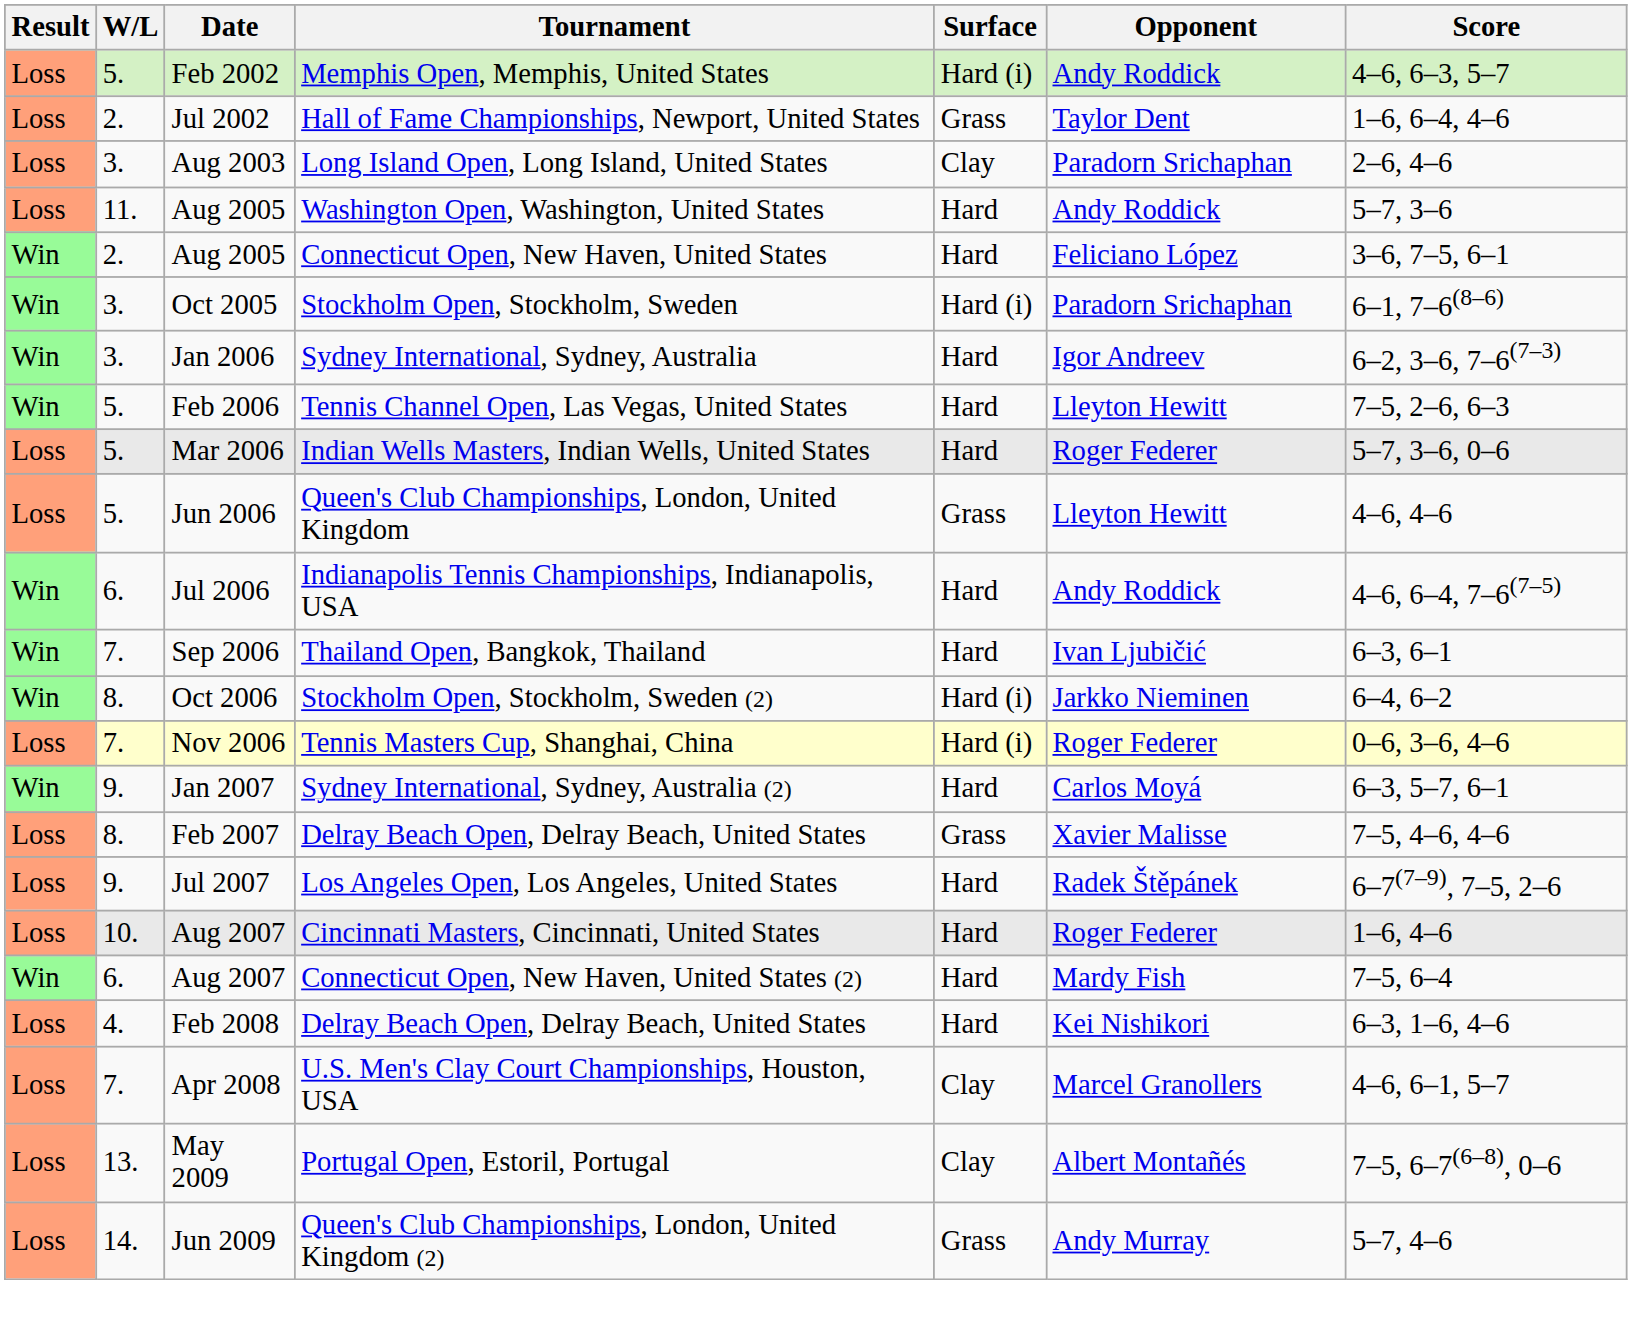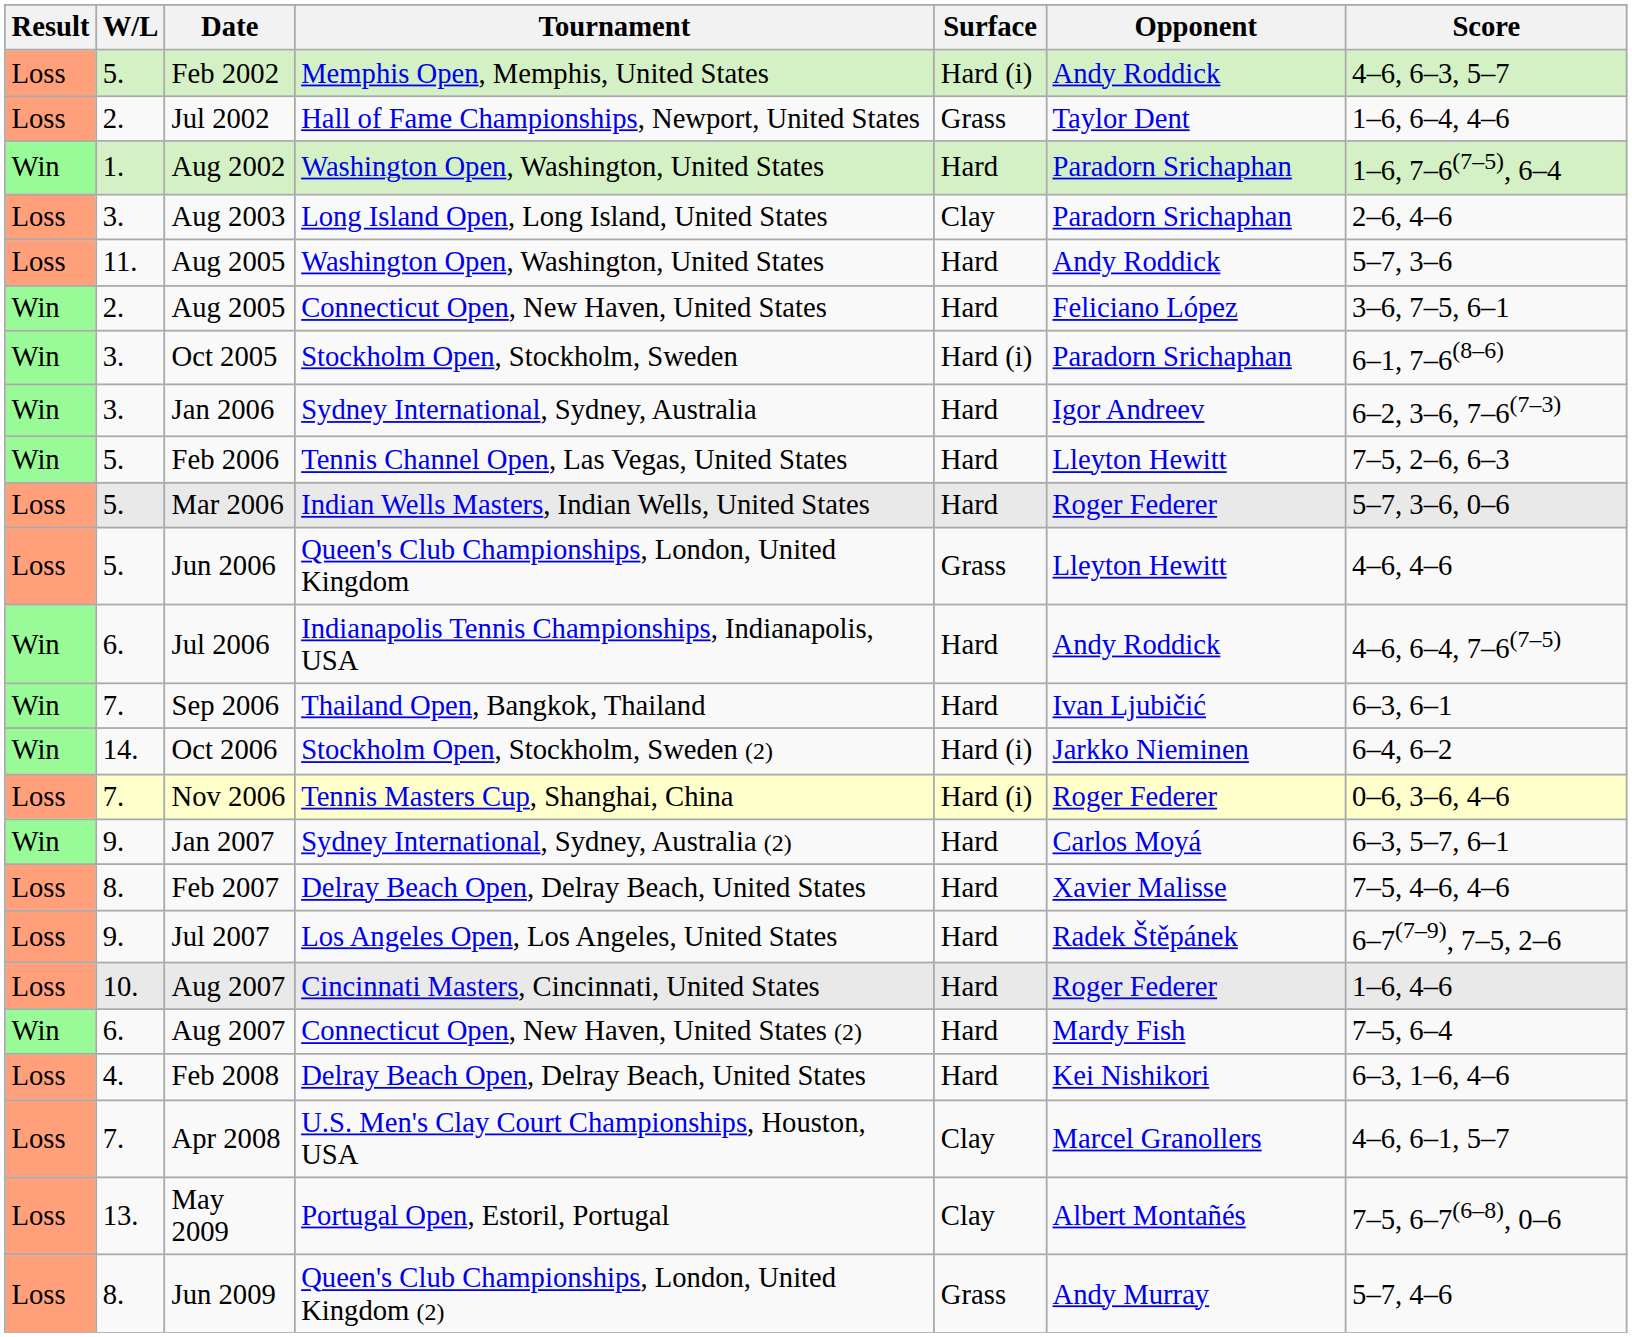 <table class="sortable wikitable">
 <tr>
 <th style="width:40px">Result</th>
 <th style="width:30px" class="unsortable">W/L</th>
 <th style="width:65px">Date</th>
 <th width=350>Tournament</th>
 <th style="width:55px">Surface</th>
 <th style="width:160px">Opponent</th>
 <th style="width:150px" class="unsortable">Score</th>
 </tr>
 <tr style="background:#d4f1c5;">
 <td style="background:#ffa07a;">Loss</td>
 <td>5.</td>
 <td>Feb 2002</td>
 <td><a href='#'>Memphis Open</a>, Memphis, United States</td>
 <td>Hard (i)</td>
 <td> <a href='#'>Andy Roddick</a></td>
 <td>4–6, 6–3, 5–7</td>
 </tr>
 <tr>
 <td style="background:#ffa07a;">Loss</td>
 <td>2.</td>
 <td>Jul 2002</td>
 <td><a href='#'>Hall of Fame Championships</a>, Newport, United States</td>
 <td>Grass</td>
 <td> <a href='#'>Taylor Dent</a></td>
 <td>1–6, 6–4, 4–6</td>
+</tr>
+<tr style="background:#d4f1c5;">
+<td style="background:#98fb98;">Win</td>
+<td>1.</td>
+<td>Aug 2002</td>
+<td><a href='#'>Washington Open</a>, Washington, United States</td>
+<td>Hard</td>
+<td> <a href='#'>Paradorn Srichaphan</a></td>
+<td>1–6, 7–6<sup>(7–5)</sup>, 6–4</td>
 </tr>
 <tr>
 <td style="background:#ffa07a;">Loss</td>
 <td>3.</td>
 <td>Aug 2003</td>
 <td><a href='#'>Long Island Open</a>, Long Island, United States</td>
 <td>Clay</td>
 <td> <a href='#'>Paradorn Srichaphan</a></td>
 <td>2–6, 4–6</td>
 </tr>
 <tr>
 <td style="background:#ffa07a;">Loss</td>
 <td>11.</td>
 <td>Aug 2005</td>
 <td><a href='#'>Washington Open</a>, Washington, United States</td>
 <td>Hard</td>
 <td> <a href='#'>Andy Roddick</a></td>
 <td>5–7, 3–6</td>
 </tr>
 <tr>
 <td style="background:#98fb98;">Win</td>
 <td>2.</td>
 <td>Aug 2005</td>
 <td><a href='#'>Connecticut Open</a>, New Haven, United States</td>
 <td>Hard</td>
 <td> <a href='#'>Feliciano López</a></td>
 <td>3–6, 7–5, 6–1</td>
 </tr>
 <tr>
 <td style="background:#98fb98;">Win</td>
 <td>3.</td>
 <td>Oct 2005</td>
 <td><a href='#'>Stockholm Open</a>, Stockholm, Sweden</td>
 <td>Hard (i)</td>
 <td> <a href='#'>Paradorn Srichaphan</a></td>
 <td>6–1, 7–6<sup>(8–6)</sup></td>
 </tr>
 <tr>
 <td style="background:#98fb98;">Win</td>
 <td>3.</td>
 <td>Jan 2006</td>
 <td><a href='#'>Sydney International</a>, Sydney, Australia</td>
 <td>Hard</td>
 <td> <a href='#'>Igor Andreev</a></td>
 <td>6–2, 3–6, 7–6<sup>(7–3)</sup></td>
 </tr>
 <tr>
 <td style="background:#98fb98;">Win</td>
 <td>5.</td>
 <td>Feb 2006</td>
 <td><a href='#'>Tennis Channel Open</a>, Las Vegas, United States</td>
 <td>Hard</td>
 <td> <a href='#'>Lleyton Hewitt</a></td>
 <td>7–5, 2–6, 6–3</td>
 </tr>
 <tr style="background:#e9e9e9;">
 <td style="background:#ffa07a;">Loss</td>
 <td>5.</td>
 <td>Mar 2006</td>
 <td><a href='#'>Indian Wells Masters</a>, Indian Wells, United States</td>
 <td>Hard</td>
 <td> <a href='#'>Roger Federer</a></td>
 <td>5–7, 3–6, 0–6</td>
 </tr>
 <tr>
 <td style="background:#ffa07a;">Loss</td>
 <td>5.</td>
 <td>Jun 2006</td>
 <td><a href='#'>Queen's Club Championships</a>, London, United Kingdom</td>
 <td>Grass</td>
 <td> <a href='#'>Lleyton Hewitt</a></td>
 <td>4–6, 4–6</td>
 </tr>
 <tr>
 <td style="background:#98fb98;">Win</td>
 <td>6.</td>
 <td>Jul 2006</td>
 <td><a href='#'>Indianapolis Tennis Championships</a>, Indianapolis, USA</td>
 <td>Hard</td>
 <td> <a href='#'>Andy Roddick</a></td>
 <td>4–6, 6–4, 7–6<sup>(7–5)</sup></td>
 </tr>
 <tr>
 <td style="background:#98fb98;">Win</td>
 <td>7.</td>
 <td>Sep 2006</td>
 <td><a href='#'>Thailand Open</a>, Bangkok, Thailand</td>
 <td>Hard</td>
 <td> <a href='#'>Ivan Ljubičić</a></td>
 <td>6–3, 6–1</td>
 </tr>
 <tr>
 <td style="background:#98fb98;">Win</td>
-<td>8.</td>
+<td>14.</td>
 <td>Oct 2006</td>
 <td><a href='#'>Stockholm Open</a>, Stockholm, Sweden <small>(2)</small></td>
 <td>Hard (i)</td>
 <td> <a href='#'>Jarkko Nieminen</a></td>
 <td>6–4, 6–2</td>
 </tr>
 <tr bgcolor=ffffcc>
 <td style="background:#ffa07a;">Loss</td>
 <td>7.</td>
 <td>Nov 2006</td>
 <td><a href='#'>Tennis Masters Cup</a>, Shanghai, China</td>
 <td>Hard (i)</td>
 <td> <a href='#'>Roger Federer</a></td>
 <td>0–6, 3–6, 4–6</td>
 </tr>
 <tr>
 <td style="background:#98fb98;">Win</td>
 <td>9.</td>
 <td>Jan 2007</td>
 <td><a href='#'>Sydney International</a>, Sydney, Australia <small>(2)</small></td>
 <td>Hard</td>
 <td> <a href='#'>Carlos Moyá</a></td>
 <td>6–3, 5–7, 6–1</td>
 </tr>
 <tr>
 <td style="background:#ffa07a;">Loss</td>
 <td>8.</td>
 <td>Feb 2007</td>
 <td><a href='#'>Delray Beach Open</a>, Delray Beach, United States</td>
-<td>Grass</td>
+<td>Hard</td>
 <td> <a href='#'>Xavier Malisse</a></td>
 <td>7–5, 4–6, 4–6</td>
 </tr>
 <tr>
 <td style="background:#ffa07a;">Loss</td>
 <td>9.</td>
 <td>Jul 2007</td>
 <td><a href='#'>Los Angeles Open</a>, Los Angeles, United States</td>
 <td>Hard</td>
 <td> <a href='#'>Radek Štěpánek</a></td>
 <td>6–7<sup>(7–9)</sup>, 7–5, 2–6</td>
 </tr>
 <tr style="background:#e9e9e9;">
 <td style="background:#ffa07a;">Loss</td>
 <td>10.</td>
 <td>Aug 2007</td>
 <td><a href='#'>Cincinnati Masters</a>, Cincinnati, United States</td>
 <td>Hard</td>
 <td> <a href='#'>Roger Federer</a></td>
 <td>1–6, 4–6</td>
 </tr>
 <tr>
 <td style="background:#98fb98;">Win</td>
 <td>6.</td>
 <td>Aug 2007</td>
 <td><a href='#'>Connecticut Open</a>, New Haven, United States <small>(2)</small></td>
 <td>Hard</td>
 <td> <a href='#'>Mardy Fish</a></td>
 <td>7–5, 6–4</td>
 </tr>
 <tr>
 <td style="background:#ffa07a;">Loss</td>
 <td>4.</td>
 <td>Feb 2008</td>
 <td><a href='#'>Delray Beach Open</a>, Delray Beach, United States</td>
 <td>Hard</td>
 <td> <a href='#'>Kei Nishikori</a></td>
 <td>6–3, 1–6, 4–6</td>
 </tr>
 <tr>
 <td style="background:#ffa07a;">Loss</td>
 <td>7.</td>
 <td>Apr 2008</td>
 <td><a href='#'>U.S. Men's Clay Court Championships</a>, Houston, USA</td>
 <td>Clay</td>
 <td> <a href='#'>Marcel Granollers</a></td>
 <td>4–6, 6–1, 5–7</td>
 </tr>
 <tr>
 <td style="background:#ffa07a;">Loss</td>
 <td>13.</td>
 <td>May 2009</td>
 <td><a href='#'>Portugal Open</a>, Estoril, Portugal</td>
 <td>Clay</td>
 <td> <a href='#'>Albert Montañés</a></td>
 <td>7–5, 6–7<sup>(6–8)</sup>, 0–6</td>
 </tr>
 <tr>
 <td style="background:#ffa07a;">Loss</td>
-<td>14.</td>
+<td>8.</td>
 <td>Jun 2009</td>
 <td><a href='#'>Queen's Club Championships</a>, London, United Kingdom <small>(2)</small></td>
 <td>Grass</td>
 <td> <a href='#'>Andy Murray</a></td>
 <td>5–7, 4–6</td>
 </tr>
 </table>
